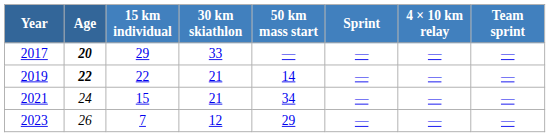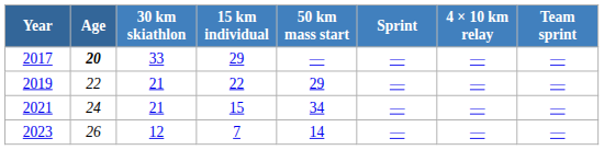 <table class="wikitable" style="font-size:95%; text-align:center; border:grey solid 1px; border-collapse:collapse; background:#ffffff;">
 <tr>
 <th style="background-color:#369; color:white; width:60px;"> Year </th>
 <th style="background-color:#369; color:white; width:40px;"> Age </th>
+<th style="background-color:#4180be; color:white; width:75px;"> 30 km <br> skiathlon </th>
 <th style="background-color:#4180be; color:white; width:75px;"> 15 km <br> individual </th>
-<th style="background-color:#4180be; color:white; width:75px;"> 30 km <br> skiathlon </th>
 <th style="background-color:#4180be; color:white; width:75px;"> 50 km <br> mass start </th>
 <th style="background-color:#4180be; color:white; width:75px;"> Sprint </th>
 <th style="background-color:#4180be; color:white; width:75px;"> 4 × 10 km <br> relay </th>
 <th style="background-color:#4180be; color:white; width:75px;"> Team <br> sprint </th>
 </tr>
 <tr>
 <td><a href='#'>2017</a></td>
 <td><strong><em>20</em></strong></td>
+<td><a href='#'>33</a></td>
 <td><a href='#'>29</a></td>
-<td><a href='#'>33</a></td>
 <td><a href='#'>—</a></td>
 <td><a href='#'>—</a></td>
 <td><a href='#'>—</a></td>
 <td><a href='#'>—</a></td>
 </tr>
 <tr>
 <td><a href='#'>2019</a></td>
-<td><strong><em>22</em></strong></td>
+<td><em>22</em></td>
+<td><a href='#'>21</a></td>
 <td><a href='#'>22</a></td>
-<td><a href='#'>21</a></td>
-<td><a href='#'>14</a></td>
+<td><a href='#'>29</a></td>
 <td><a href='#'>—</a></td>
 <td><a href='#'>—</a></td>
 <td><a href='#'>—</a></td>
 </tr>
 <tr>
 <td><a href='#'>2021</a></td>
 <td><em>24</em></td>
+<td><a href='#'>21</a></td>
 <td><a href='#'>15</a></td>
-<td><a href='#'>21</a></td>
 <td><a href='#'>34</a></td>
 <td><a href='#'>—</a></td>
 <td><a href='#'>—</a></td>
 <td><a href='#'>—</a></td>
 </tr>
 <tr>
 <td><a href='#'>2023</a></td>
 <td><em>26</em></td>
+<td><a href='#'>12</a></td>
 <td><a href='#'>7</a></td>
-<td><a href='#'>12</a></td>
-<td><a href='#'>29</a></td>
+<td><a href='#'>14</a></td>
 <td><a href='#'>—</a></td>
 <td><a href='#'>—</a></td>
 <td><a href='#'>—</a></td>
 </tr>
 </table>
